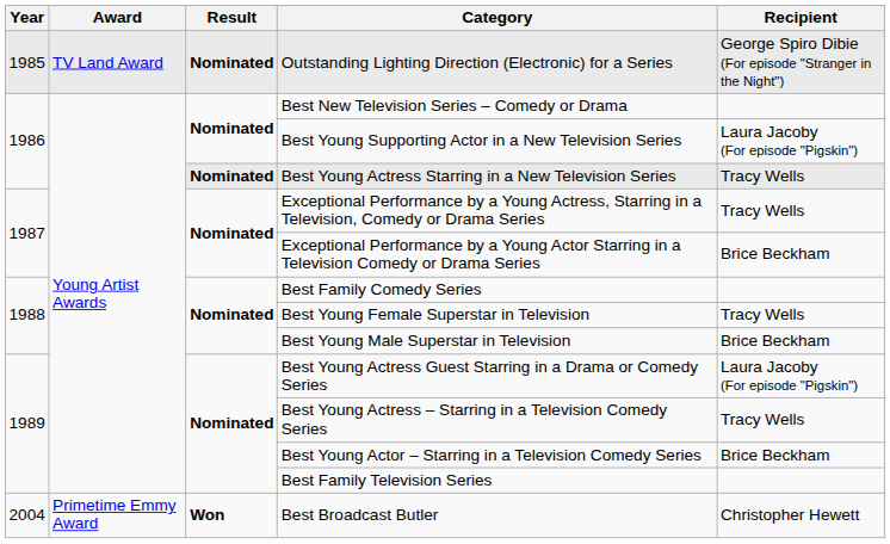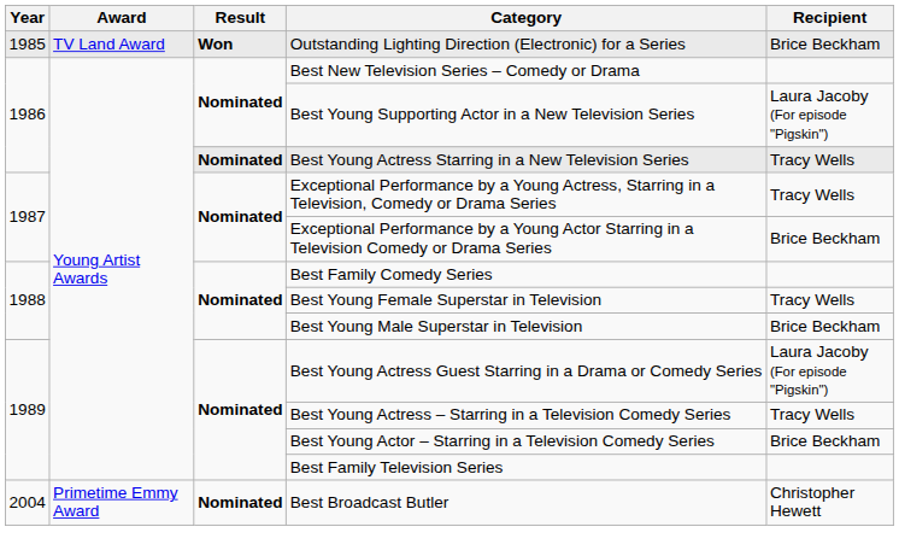 <table class="wikitable">
 <tr>
 <th>Year</th>
 <th>Award</th>
 <th>Result</th>
 <th>Category</th>
 <th>Recipient</th>
 </tr>
 <tr style="background-color: #EAEAEA;">
 <td>1985</td>
 <td><a href='#'>TV Land Award</a></td>
-<td><strong>Nominated</strong></td>
+<td><strong>Won</strong></td>
 <td>Outstanding Lighting Direction (Electronic) for a Series</td>
-<td>George Spiro Dibie<br><small>(For episode "Stranger in the Night")</small></td>
+<td>Brice Beckham</td>
 </tr>
 <tr>
 <td rowspan=3>1986</td>
 <td rowspan=12><a href='#'>Young Artist Awards</a></td>
 <td rowspan=2><strong>Nominated</strong></td>
 <td>Best New Television Series – Comedy or Drama</td>
 <td></td>
 </tr>
 <tr>
 <td>Best Young Supporting Actor in a New Television Series</td>
 <td>Laura Jacoby<br><small>(For episode "Pigskin")</small></td>
 </tr>
 <tr style="background-color: #EAEAEA;">
 <td><strong>Nominated</strong></td>
 <td>Best Young Actress Starring in a New Television Series</td>
 <td>Tracy Wells</td>
 </tr>
 <tr>
 <td rowspan=2>1987</td>
 <td rowspan=2><strong>Nominated</strong></td>
 <td>Exceptional Performance by a Young Actress, Starring in a Television, Comedy or Drama Series</td>
 <td>Tracy Wells</td>
 </tr>
 <tr>
 <td>Exceptional Performance by a Young Actor Starring in a Television Comedy or Drama Series</td>
 <td>Brice Beckham</td>
 </tr>
 <tr>
 <td rowspan=3>1988</td>
 <td rowspan=3><strong>Nominated</strong></td>
 <td>Best Family Comedy Series</td>
 <td></td>
 </tr>
 <tr>
 <td>Best Young Female Superstar in Television</td>
 <td>Tracy Wells</td>
 </tr>
 <tr>
 <td>Best Young Male Superstar in Television</td>
 <td>Brice Beckham</td>
 </tr>
 <tr>
 <td rowspan=4>1989</td>
 <td rowspan=4><strong>Nominated</strong></td>
 <td>Best Young Actress Guest Starring in a Drama or Comedy Series</td>
 <td>Laura Jacoby<br><small>(For episode "Pigskin")</small></td>
 </tr>
 <tr>
 <td>Best Young Actress – Starring in a Television Comedy Series</td>
 <td>Tracy Wells</td>
 </tr>
 <tr>
 <td>Best Young Actor – Starring in a Television Comedy Series</td>
 <td>Brice Beckham</td>
 </tr>
 <tr>
 <td>Best Family Television Series</td>
 <td></td>
 </tr>
 <tr>
 <td>2004</td>
 <td><a href='#'>Primetime Emmy Award</a></td>
-<td><strong>Won</strong></td>
+<td><strong>Nominated</strong></td>
 <td>Best Broadcast Butler</td>
 <td>Christopher Hewett</td>
 </tr>
 </table>
